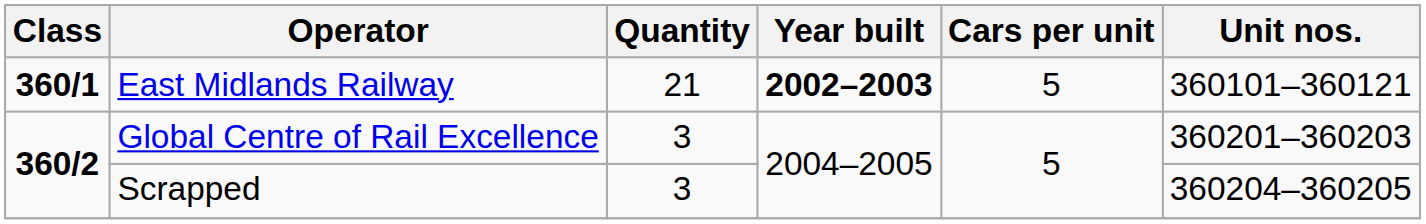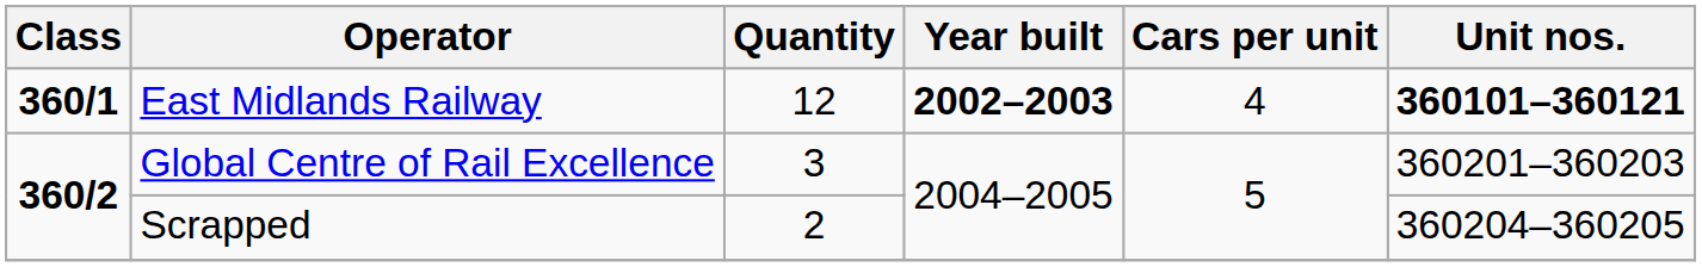 <table class="wikitable">
 <tr>
 <th>Class</th>
 <th>Operator</th>
 <th>Quantity</th>
 <th>Year built</th>
 <th>Cars per unit</th>
 <th>Unit nos.</th>
 </tr>
 <tr>
 <td align=center><strong>360/1</strong></td>
 <td><a href='#'>East Midlands Railway</a></td>
-<td align=center>21</td>
+<td align=center>12</td>
 <td align=center><strong>2002–2003</strong></td>
-<td align=center>5</td>
-<td>360101–360121</td>
+<td align=center>4</td>
+<td><strong>360101–360121</strong></td>
 </tr>
 <tr>
 <td rowspan=2 align=center><strong>360/2</strong></td>
 <td><a href='#'>Global Centre of Rail Excellence</a></td>
 <td align=center>3</td>
 <td rowspan=2 align=center>2004–2005</td>
 <td rowspan=2 align=center>5</td>
 <td>360201–360203</td>
 </tr>
 <tr>
 <td>Scrapped</td>
-<td align=center>3</td>
+<td align=center>2</td>
 <td>360204–360205</td>
 </tr>
 <tr>
 </tr>
 </table>
